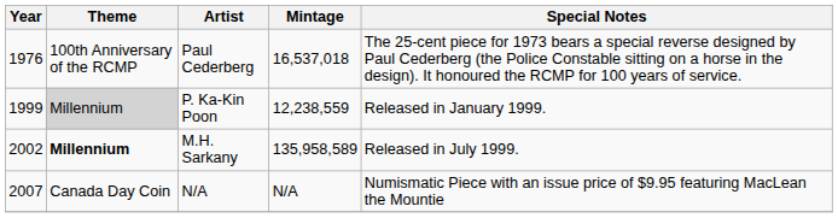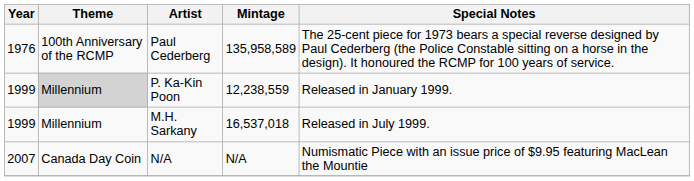 <table class="wikitable">
 <tr>
 <th>Year</th>
 <th>Theme</th>
 <th>Artist</th>
 <th>Mintage</th>
 <th>Special Notes</th>
 </tr>
 <tr>
 <td>1976</td>
 <td>100th Anniversary of the RCMP</td>
 <td>Paul Cederberg</td>
-<td>16,537,018</td>
+<td>135,958,589</td>
 <td>The 25-cent piece for 1973 bears a special reverse designed by Paul Cederberg (the Police Constable sitting on a horse in the design). It honoured the RCMP for 100 years of service.</td>
 </tr>
 <tr>
 <td>1999</td>
 <td style="background: lightgrey;">Millennium</td>
 <td>P. Ka-Kin Poon</td>
 <td>12,238,559</td>
 <td>Released in January 1999.</td>
 </tr>
 <tr>
-<td>2002</td>
-<td><strong>Millennium</strong></td>
+<td>1999</td>
+<td>Millennium</td>
 <td>M.H. Sarkany</td>
-<td>135,958,589</td>
+<td>16,537,018</td>
 <td>Released in July 1999.</td>
 </tr>
 <tr>
 <td>2007</td>
 <td>Canada Day Coin</td>
 <td>N/A</td>
 <td>N/A</td>
 <td>Numismatic Piece with an issue price of $9.95 featuring MacLean the Mountie</td>
 </tr>
 <tr>
 </tr>
 </table>
